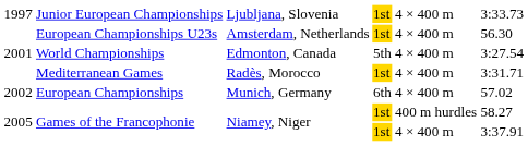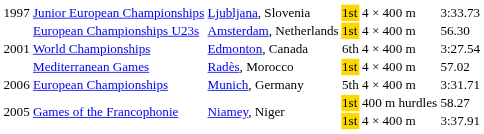 <table>
 <tr>
 <td>1997</td>
 <td><a href='#'>Junior European Championships</a></td>
 <td><a href='#'>Ljubljana</a>, Slovenia</td>
 <td bgcolor=gold>1st</td>
 <td>4 × 400 m</td>
 <td>3:33.73</td>
 </tr>
 <tr>
 <td rowspan=3>2001</td>
 <td><a href='#'>European Championships U23s</a></td>
 <td><a href='#'>Amsterdam</a>, Netherlands</td>
 <td bgcolor=gold>1st</td>
 <td>4 × 400 m</td>
 <td>56.30</td>
 </tr>
 <tr>
 <td><a href='#'>World Championships</a></td>
 <td><a href='#'>Edmonton</a>, Canada</td>
-<td>5th</td>
+<td>6th</td>
 <td>4 × 400 m</td>
 <td>3:27.54</td>
 </tr>
 <tr>
 <td><a href='#'>Mediterranean Games</a></td>
 <td><a href='#'>Radès</a>, Morocco</td>
 <td bgcolor=gold>1st</td>
 <td>4 × 400 m</td>
-<td>3:31.71</td>
+<td>57.02</td>
 </tr>
 <tr>
-<td>2002</td>
+<td>2006</td>
 <td><a href='#'>European Championships</a></td>
 <td><a href='#'>Munich</a>, Germany</td>
-<td>6th</td>
+<td>5th</td>
 <td>4 × 400 m</td>
-<td>57.02</td>
+<td>3:31.71</td>
 </tr>
 <tr>
 <td rowspan=2>2005</td>
 <td rowspan=2><a href='#'>Games of the Francophonie</a></td>
 <td rowspan=2><a href='#'>Niamey</a>, Niger</td>
 <td bgcolor=gold>1st</td>
 <td>400 m hurdles</td>
 <td>58.27</td>
 </tr>
 <tr>
 <td bgcolor=gold>1st</td>
 <td>4 × 400 m</td>
 <td>3:37.91</td>
 </tr>
 </table>
